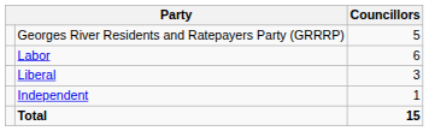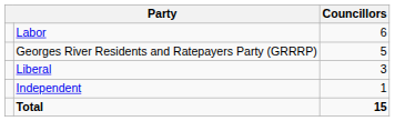 <table class="wikitable">
 <tr>
 <th colspan="2">Party</th>
 <th>Councillors</th>
 </tr>
 <tr>
 <td> </td>
-<td>Georges River Residents and Ratepayers Party (GRRRP)</td>
-<td align=right>5</td>
+<td><a href='#'>Labor</a></td>
+<td align=right>6</td>
 </tr>
 <tr>
 <td> </td>
-<td><a href='#'>Labor</a></td>
-<td align=right>6</td>
+<td>Georges River Residents and Ratepayers Party (GRRRP)</td>
+<td align=right>5</td>
 </tr>
 <tr>
 <td> </td>
 <td><a href='#'>Liberal</a></td>
 <td align=right>3</td>
 </tr>
 <tr>
 <td> </td>
 <td><a href='#'>Independent</a></td>
 <td align=right>1</td>
 </tr>
 <tr>
 <td></td>
 <td><strong>Total</strong></td>
 <td align=right><strong>15</strong></td>
 </tr>
 </table>
